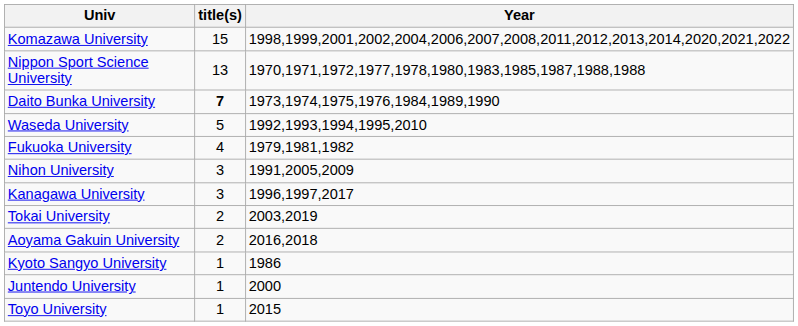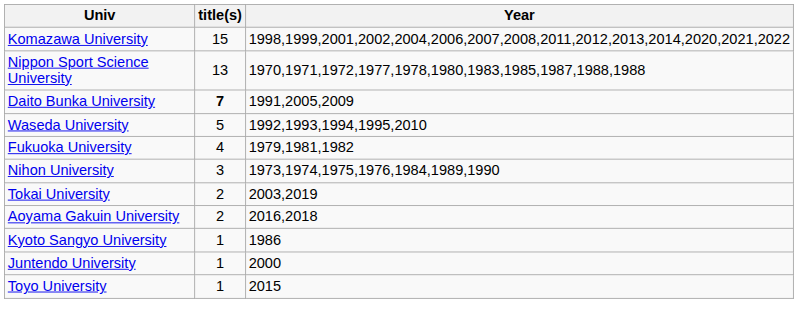 <table class="wikitable" style="text-align:center;">
 <tr>
 <th>Univ</th>
 <th>title(s)</th>
 <th>Year</th>
 </tr>
 <tr>
 <td align="left"><a href='#'>Komazawa University</a></td>
 <td>15</td>
 <td align="left">1998,1999,2001,2002,2004,2006,2007,2008,2011,2012,2013,2014,2020,2021,2022</td>
 </tr>
 <tr>
 <td align="left"><a href='#'>Nippon Sport Science University</a></td>
 <td>13</td>
 <td align="left">1970,1971,1972,1977,1978,1980,1983,1985,1987,1988,1988</td>
 </tr>
 <tr>
 <td align="left"><a href='#'>Daito Bunka University</a></td>
 <td><strong>7</strong></td>
-<td align="left">1973,1974,1975,1976,1984,1989,1990</td>
+<td align="left">1991,2005,2009</td>
 </tr>
 <tr>
 <td align="left"><a href='#'>Waseda University</a></td>
 <td>5</td>
 <td align="left">1992,1993,1994,1995,2010</td>
 </tr>
 <tr>
 <td align="left"><a href='#'>Fukuoka University</a></td>
 <td>4</td>
 <td align="left">1979,1981,1982</td>
 </tr>
 <tr>
 <td align="left"><a href='#'>Nihon University</a></td>
 <td>3</td>
-<td align="left">1991,2005,2009</td>
-</tr>
-<tr>
-<td align="left"><a href='#'>Kanagawa University</a></td>
-<td>3</td>
-<td align="left">1996,1997,2017</td>
+<td align="left">1973,1974,1975,1976,1984,1989,1990</td>
 </tr>
 <tr>
 <td align="left"><a href='#'>Tokai University</a></td>
 <td>2</td>
 <td align="left">2003,2019</td>
 </tr>
 <tr>
 <td align="left"><a href='#'>Aoyama Gakuin University</a></td>
 <td>2</td>
 <td align="left">2016,2018</td>
 </tr>
 <tr>
 <td align="left"><a href='#'>Kyoto Sangyo University</a></td>
 <td>1</td>
 <td align="left">1986</td>
 </tr>
 <tr>
 <td align="left"><a href='#'>Juntendo University</a></td>
 <td>1</td>
 <td align="left">2000</td>
 </tr>
 <tr>
 <td align="left"><a href='#'>Toyo University</a></td>
 <td>1</td>
 <td align="left">2015</td>
 </tr>
 </table>
